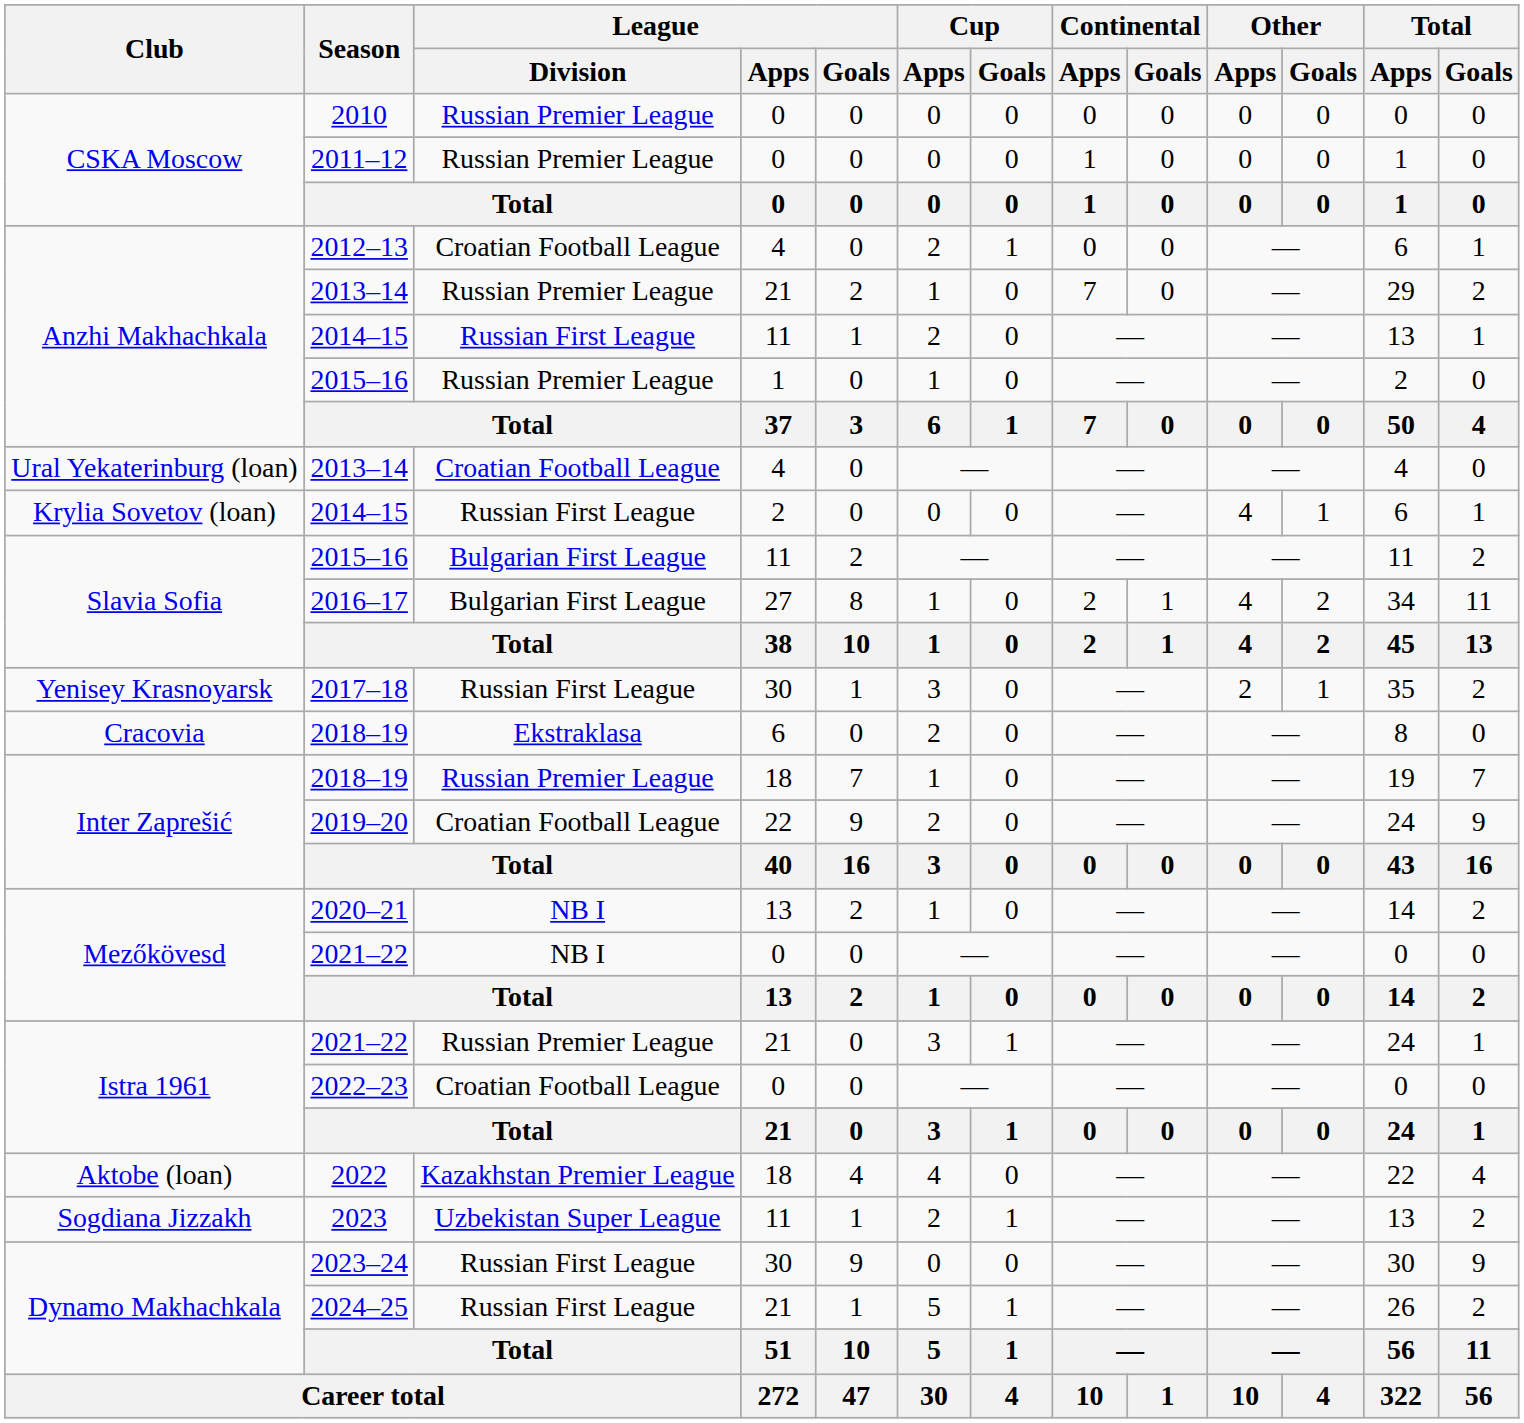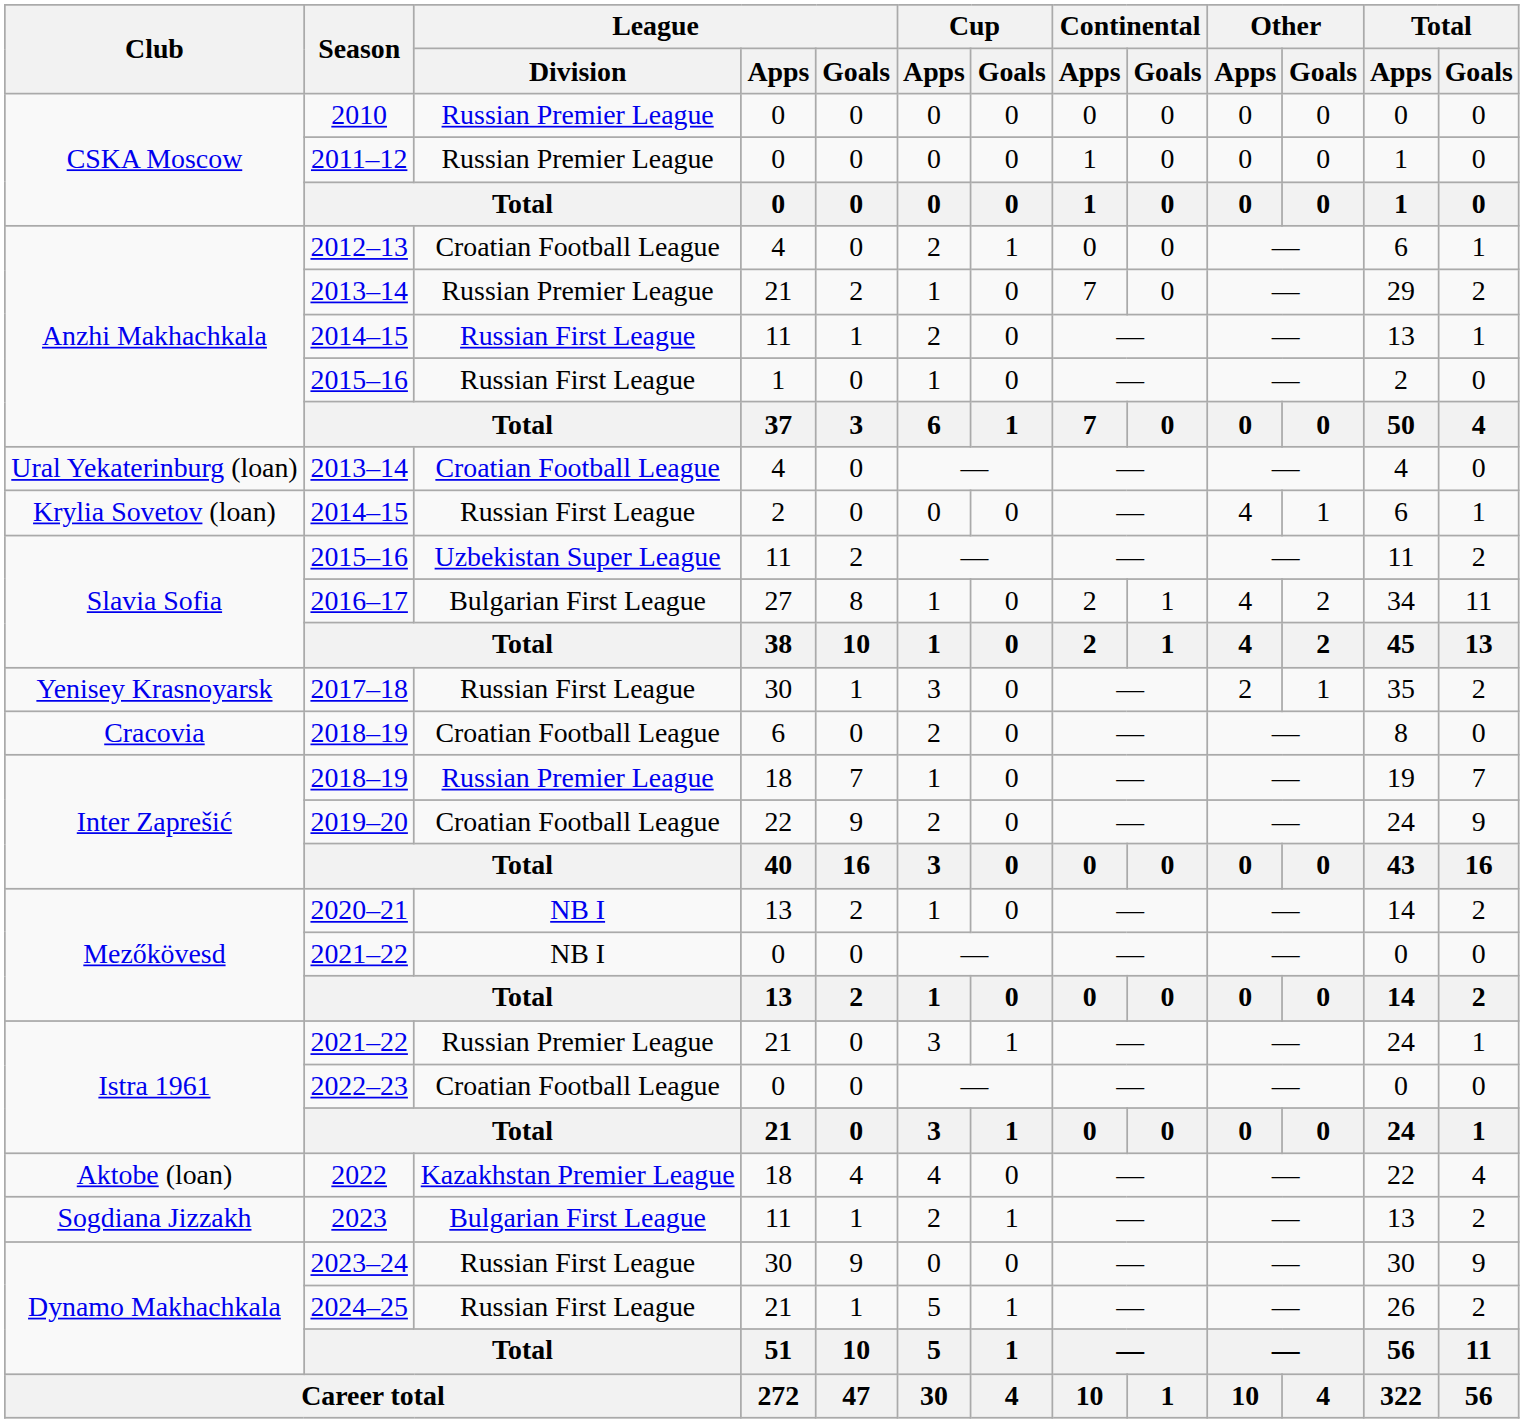 <table class="wikitable" style="text-align: center;">
 <tr>
 <th rowspan="2">Club</th>
 <th rowspan="2">Season</th>
 <th colspan="3">League</th>
 <th colspan="2">Cup</th>
 <th colspan="2">Continental</th>
 <th colspan="2">Other</th>
 <th colspan="2">Total</th>
 </tr>
 <tr>
 <th>Division</th>
 <th>Apps</th>
 <th>Goals</th>
 <th>Apps</th>
 <th>Goals</th>
 <th>Apps</th>
 <th>Goals</th>
 <th>Apps</th>
 <th>Goals</th>
 <th>Apps</th>
 <th>Goals</th>
 </tr>
 <tr>
 <td rowspan="3"><a href='#'>CSKA Moscow</a></td>
 <td><a href='#'>2010</a></td>
 <td><a href='#'>Russian Premier League</a></td>
 <td>0</td>
 <td>0</td>
 <td>0</td>
 <td>0</td>
 <td>0</td>
 <td>0</td>
 <td>0</td>
 <td>0</td>
 <td>0</td>
 <td>0</td>
 </tr>
 <tr>
 <td><a href='#'>2011–12</a></td>
 <td>Russian Premier League</td>
 <td>0</td>
 <td>0</td>
 <td>0</td>
 <td>0</td>
 <td>1</td>
 <td>0</td>
 <td>0</td>
 <td>0</td>
 <td>1</td>
 <td>0</td>
 </tr>
 <tr>
 <th colspan=2>Total</th>
 <th>0</th>
 <th>0</th>
 <th>0</th>
 <th>0</th>
 <th>1</th>
 <th>0</th>
 <th>0</th>
 <th>0</th>
 <th>1</th>
 <th>0</th>
 </tr>
 <tr>
 <td rowspan="5"><a href='#'>Anzhi Makhachkala</a></td>
 <td><a href='#'>2012–13</a></td>
 <td>Croatian Football League</td>
 <td>4</td>
 <td>0</td>
 <td>2</td>
 <td>1</td>
 <td>0</td>
 <td>0</td>
 <td colspan="2">—</td>
 <td>6</td>
 <td>1</td>
 </tr>
 <tr>
 <td><a href='#'>2013–14</a></td>
 <td>Russian Premier League</td>
 <td>21</td>
 <td>2</td>
 <td>1</td>
 <td>0</td>
 <td>7</td>
 <td>0</td>
 <td colspan="2">—</td>
 <td>29</td>
 <td>2</td>
 </tr>
 <tr>
 <td><a href='#'>2014–15</a></td>
 <td><a href='#'>Russian First League</a></td>
 <td>11</td>
 <td>1</td>
 <td>2</td>
 <td>0</td>
 <td colspan="2">—</td>
 <td colspan="2">—</td>
 <td>13</td>
 <td>1</td>
 </tr>
 <tr>
 <td><a href='#'>2015–16</a></td>
-<td>Russian Premier League</td>
+<td>Russian First League</td>
 <td>1</td>
 <td>0</td>
 <td>1</td>
 <td>0</td>
 <td colspan="2">—</td>
 <td colspan="2">—</td>
 <td>2</td>
 <td>0</td>
 </tr>
 <tr>
 <th colspan=2>Total</th>
 <th>37</th>
 <th>3</th>
 <th>6</th>
 <th>1</th>
 <th>7</th>
 <th>0</th>
 <th>0</th>
 <th>0</th>
 <th>50</th>
 <th>4</th>
 </tr>
 <tr>
 <td><a href='#'>Ural Yekaterinburg</a> (loan)</td>
 <td><a href='#'>2013–14</a></td>
 <td><a href='#'>Croatian Football League</a></td>
 <td>4</td>
 <td>0</td>
 <td colspan="2">—</td>
 <td colspan="2">—</td>
 <td colspan="2">—</td>
 <td>4</td>
 <td>0</td>
 </tr>
 <tr>
 <td><a href='#'>Krylia Sovetov</a> (loan)</td>
 <td><a href='#'>2014–15</a></td>
 <td>Russian First League</td>
 <td>2</td>
 <td>0</td>
 <td>0</td>
 <td>0</td>
 <td colspan="2">—</td>
 <td>4</td>
 <td>1</td>
 <td>6</td>
 <td>1</td>
 </tr>
 <tr>
 <td rowspan="3"><a href='#'>Slavia Sofia</a></td>
 <td><a href='#'>2015–16</a></td>
-<td><a href='#'>Bulgarian First League</a></td>
+<td><a href='#'>Uzbekistan Super League</a></td>
 <td>11</td>
 <td>2</td>
 <td colspan="2">—</td>
 <td colspan="2">—</td>
 <td colspan="2">—</td>
 <td>11</td>
 <td>2</td>
 </tr>
 <tr>
 <td><a href='#'>2016–17</a></td>
 <td>Bulgarian First League</td>
 <td>27</td>
 <td>8</td>
 <td>1</td>
 <td>0</td>
 <td>2</td>
 <td>1</td>
 <td>4</td>
 <td>2</td>
 <td>34</td>
 <td>11</td>
 </tr>
 <tr>
 <th colspan=2>Total</th>
 <th>38</th>
 <th>10</th>
 <th>1</th>
 <th>0</th>
 <th>2</th>
 <th>1</th>
 <th>4</th>
 <th>2</th>
 <th>45</th>
 <th>13</th>
 </tr>
 <tr>
 <td><a href='#'>Yenisey Krasnoyarsk</a></td>
 <td><a href='#'>2017–18</a></td>
 <td>Russian First League</td>
 <td>30</td>
 <td>1</td>
 <td>3</td>
 <td>0</td>
 <td colspan="2">—</td>
 <td>2</td>
 <td>1</td>
 <td>35</td>
 <td>2</td>
 </tr>
 <tr>
 <td><a href='#'>Cracovia</a></td>
 <td><a href='#'>2018–19</a></td>
-<td><a href='#'>Ekstraklasa</a></td>
+<td>Croatian Football League</td>
 <td>6</td>
 <td>0</td>
 <td>2</td>
 <td>0</td>
 <td colspan="2">—</td>
 <td colspan="2">—</td>
 <td>8</td>
 <td>0</td>
 </tr>
 <tr>
 <td rowspan="3"><a href='#'>Inter Zaprešić</a></td>
 <td><a href='#'>2018–19</a></td>
 <td><a href='#'>Russian Premier League</a></td>
 <td>18</td>
 <td>7</td>
 <td>1</td>
 <td>0</td>
 <td colspan="2">—</td>
 <td colspan="2">—</td>
 <td>19</td>
 <td>7</td>
 </tr>
 <tr>
 <td><a href='#'>2019–20</a></td>
 <td>Croatian Football League</td>
 <td>22</td>
 <td>9</td>
 <td>2</td>
 <td>0</td>
 <td colspan="2">—</td>
 <td colspan="2">—</td>
 <td>24</td>
 <td>9</td>
 </tr>
 <tr>
 <th colspan=2>Total</th>
 <th>40</th>
 <th>16</th>
 <th>3</th>
 <th>0</th>
 <th>0</th>
 <th>0</th>
 <th>0</th>
 <th>0</th>
 <th>43</th>
 <th>16</th>
 </tr>
 <tr>
 <td rowspan="3"><a href='#'>Mezőkövesd</a></td>
 <td><a href='#'>2020–21</a></td>
 <td><a href='#'>NB I</a></td>
 <td>13</td>
 <td>2</td>
 <td>1</td>
 <td>0</td>
 <td colspan="2">—</td>
 <td colspan="2">—</td>
 <td>14</td>
 <td>2</td>
 </tr>
 <tr>
 <td><a href='#'>2021–22</a></td>
 <td>NB I</td>
 <td>0</td>
 <td>0</td>
 <td colspan="2">—</td>
 <td colspan="2">—</td>
 <td colspan="2">—</td>
 <td>0</td>
 <td>0</td>
 </tr>
 <tr>
 <th colspan=2>Total</th>
 <th>13</th>
 <th>2</th>
 <th>1</th>
 <th>0</th>
 <th>0</th>
 <th>0</th>
 <th>0</th>
 <th>0</th>
 <th>14</th>
 <th>2</th>
 </tr>
 <tr>
 <td rowspan="3"><a href='#'>Istra 1961</a></td>
 <td><a href='#'>2021–22</a></td>
 <td>Russian Premier League</td>
 <td>21</td>
 <td>0</td>
 <td>3</td>
 <td>1</td>
 <td colspan="2">—</td>
 <td colspan="2">—</td>
 <td>24</td>
 <td>1</td>
 </tr>
 <tr>
 <td><a href='#'>2022–23</a></td>
 <td>Croatian Football League</td>
 <td>0</td>
 <td>0</td>
 <td colspan="2">—</td>
 <td colspan="2">—</td>
 <td colspan="2">—</td>
 <td>0</td>
 <td>0</td>
 </tr>
 <tr>
 <th colspan=2>Total</th>
 <th>21</th>
 <th>0</th>
 <th>3</th>
 <th>1</th>
 <th>0</th>
 <th>0</th>
 <th>0</th>
 <th>0</th>
 <th>24</th>
 <th>1</th>
 </tr>
 <tr>
 <td><a href='#'>Aktobe</a> (loan)</td>
 <td><a href='#'>2022</a></td>
 <td><a href='#'>Kazakhstan Premier League</a></td>
 <td>18</td>
 <td>4</td>
 <td>4</td>
 <td>0</td>
 <td colspan="2">—</td>
 <td colspan="2">—</td>
 <td>22</td>
 <td>4</td>
 </tr>
 <tr>
 <td><a href='#'>Sogdiana Jizzakh</a></td>
 <td><a href='#'>2023</a></td>
-<td><a href='#'>Uzbekistan Super League</a></td>
+<td><a href='#'>Bulgarian First League</a></td>
 <td>11</td>
 <td>1</td>
 <td>2</td>
 <td>1</td>
 <td colspan="2">—</td>
 <td colspan="2">—</td>
 <td>13</td>
 <td>2</td>
 </tr>
 <tr>
 <td rowspan="3"><a href='#'>Dynamo Makhachkala</a></td>
 <td><a href='#'>2023–24</a></td>
 <td>Russian First League</td>
 <td>30</td>
 <td>9</td>
 <td>0</td>
 <td>0</td>
 <td colspan="2">—</td>
 <td colspan="2">—</td>
 <td>30</td>
 <td>9</td>
 </tr>
 <tr>
 <td><a href='#'>2024–25</a></td>
 <td>Russian First League</td>
 <td>21</td>
 <td>1</td>
 <td>5</td>
 <td>1</td>
 <td colspan="2">—</td>
 <td colspan="2">—</td>
 <td>26</td>
 <td>2</td>
 </tr>
 <tr>
 <th colspan="2">Total</th>
 <th>51</th>
 <th>10</th>
 <th>5</th>
 <th>1</th>
 <th colspan="2">—</th>
 <th colspan="2">—</th>
 <th>56</th>
 <th>11</th>
 </tr>
 <tr>
 <th colspan="3">Career total</th>
 <th>272</th>
 <th>47</th>
 <th>30</th>
 <th>4</th>
 <th>10</th>
 <th>1</th>
 <th>10</th>
 <th>4</th>
 <th>322</th>
 <th>56</th>
 </tr>
 </table>
